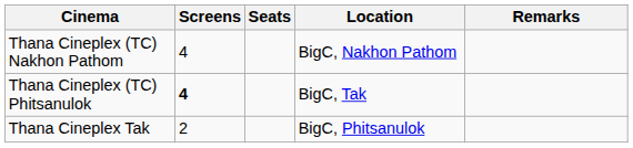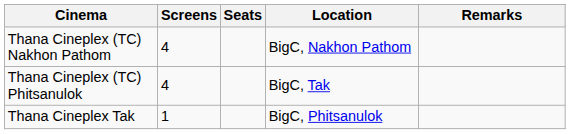 <table class="wikitable" width=100%>
 <tr>
 <th width="29%">Cinema</th>
 <th width="7%">Screens</th>
 <th width="7%">Seats</th>
 <th width="29%">Location</th>
 <th width="29%">Remarks</th>
 </tr>
 <tr>
 <td>Thana Cineplex (TC) Nakhon Pathom</td>
 <td>4</td>
 <td></td>
 <td>BigC, <a href='#'>Nakhon Pathom</a></td>
 <td></td>
 </tr>
 <tr>
 <td>Thana Cineplex (TC) Phitsanulok</td>
-<td><strong>4</strong></td>
+<td>4</td>
 <td></td>
 <td>BigC, <a href='#'>Tak</a></td>
 <td></td>
 </tr>
 <tr>
 <td>Thana Cineplex Tak</td>
-<td>2</td>
+<td>1</td>
 <td></td>
 <td>BigC, <a href='#'>Phitsanulok</a></td>
 <td></td>
 </tr>
 </table>
